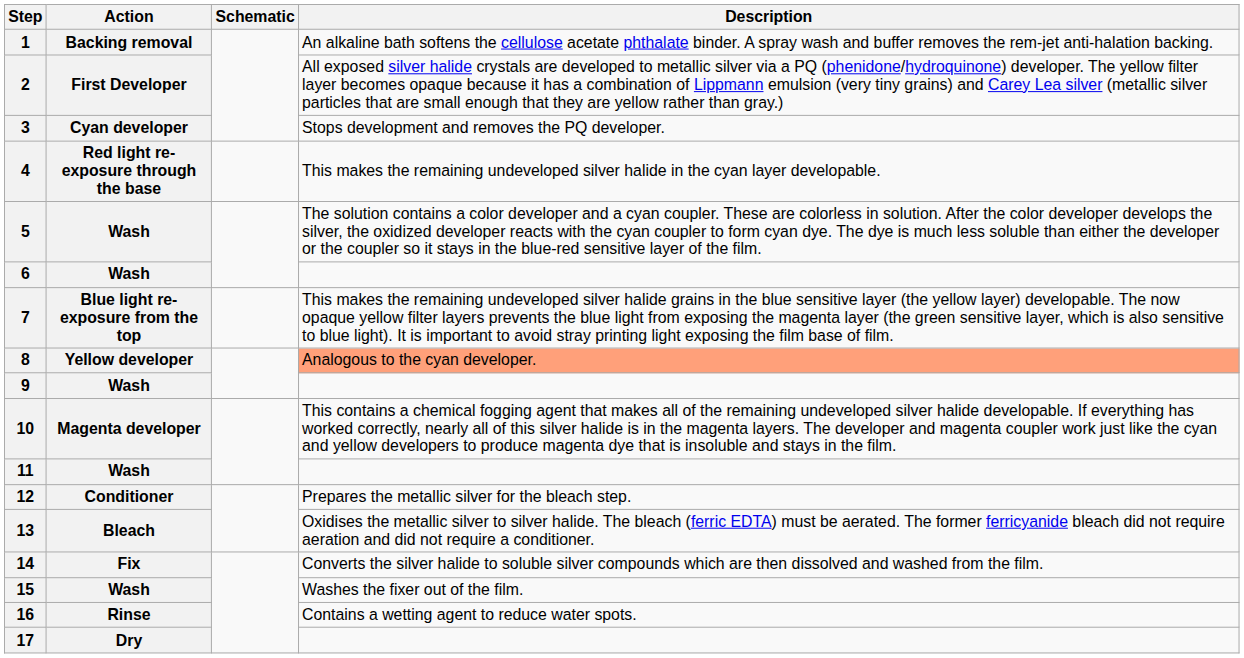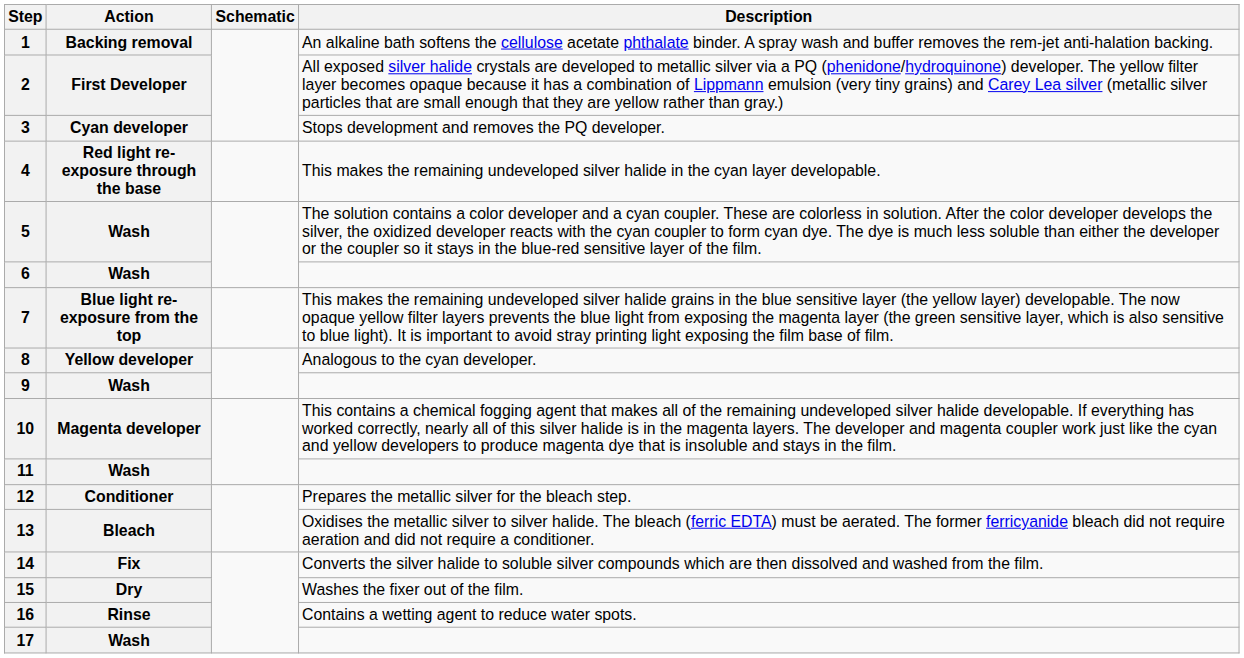 <table class="wikitable" style="font-size:100%;text-align:left;">
 <tr>
 <th>Step</th>
 <th>Action</th>
 <th>Schematic</th>
 <th>Description</th>
 </tr>
 <tr>
 <th>1</th>
 <th>Backing removal</th>
 <td rowspan=3></td>
 <td>An alkaline bath softens the <a href='#'>cellulose</a> acetate <a href='#'>phthalate</a> binder. A spray wash and buffer removes the rem-jet anti-halation backing.</td>
 </tr>
 <tr>
 <th>2</th>
 <th>First Developer</th>
 <td>All exposed <a href='#'>silver halide</a> crystals are developed to metallic silver via a PQ (<a href='#'>phenidone</a>/<a href='#'>hydroquinone</a>) developer. The yellow filter layer becomes opaque because it has a combination of <a href='#'>Lippmann</a> emulsion (very tiny grains) and <a href='#'>Carey Lea silver</a> (metallic silver particles that are small enough that they are yellow rather than gray.)</td>
 </tr>
 <tr>
 <th>3</th>
 <th>Cyan developer</th>
 <td>Stops development and removes the PQ developer.</td>
 </tr>
 <tr>
 <th>4</th>
 <th>Red light re-exposure through the base</th>
 <td rowspan=1></td>
 <td>This makes the remaining undeveloped silver halide in the cyan layer developable.</td>
 </tr>
 <tr>
 <th>5</th>
 <th>Wash</th>
 <td rowspan=2></td>
 <td>The solution contains a color developer and a cyan coupler. These are colorless in solution. After the color developer develops the silver, the oxidized developer reacts with the cyan coupler to form cyan dye. The dye is much less soluble than either the developer or the coupler so it stays in the blue-red sensitive layer of the film.</td>
 </tr>
 <tr>
 <th>6</th>
 <th>Wash</th>
 <td></td>
 </tr>
 <tr>
 <th>7</th>
 <th>Blue light re-exposure from the top</th>
 <td rowspan=1></td>
 <td>This makes the remaining undeveloped silver halide grains in the blue sensitive layer (the yellow layer) developable. The now opaque yellow filter layers prevents the blue light from exposing the magenta layer (the green sensitive layer, which is also sensitive to blue light).  It is important to avoid stray printing light exposing the film base of film.</td>
 </tr>
 <tr>
 <th>8</th>
 <th>Yellow developer</th>
 <td rowspan=2></td>
-<td style="background: lightsalmon;">Analogous to the cyan developer.</td>
+<td>Analogous to the cyan developer.</td>
 </tr>
 <tr>
 <th>9</th>
 <th>Wash</th>
 <td></td>
 </tr>
 <tr>
 <th>10</th>
 <th>Magenta developer</th>
 <td rowspan=2></td>
 <td>This contains a chemical fogging agent that makes all of the remaining undeveloped silver halide developable. If everything has worked correctly, nearly all of this silver halide is in the magenta layers. The developer and magenta coupler work just like the cyan and yellow developers to produce magenta dye that is insoluble and stays in the film.</td>
 </tr>
 <tr>
 <th>11</th>
 <th>Wash</th>
 <td></td>
 </tr>
 <tr>
 <th>12</th>
 <th>Conditioner</th>
 <td rowspan=2></td>
 <td>Prepares the metallic silver for the bleach step.</td>
 </tr>
 <tr>
 <th>13</th>
 <th>Bleach</th>
 <td>Oxidises the metallic silver to silver halide. The bleach (<a href='#'>ferric EDTA</a>) must be aerated. The former <a href='#'>ferricyanide</a> bleach did not require aeration and did not require a conditioner.</td>
 </tr>
 <tr>
 <th>14</th>
 <th>Fix</th>
 <td rowspan=4></td>
 <td>Converts the silver halide to soluble silver compounds which are then dissolved and washed from the film.</td>
 </tr>
 <tr>
 <th>15</th>
-<th>Wash</th>
+<th>Dry</th>
 <td>Washes the fixer out of the film.</td>
 </tr>
 <tr>
 <th>16</th>
 <th>Rinse</th>
 <td>Contains a wetting agent to reduce water spots.</td>
 </tr>
 <tr>
 <th>17</th>
-<th>Dry</th>
+<th>Wash</th>
 <td></td>
 </tr>
 </table>
